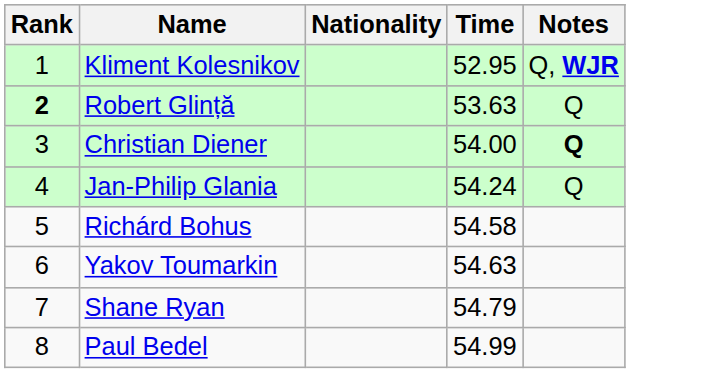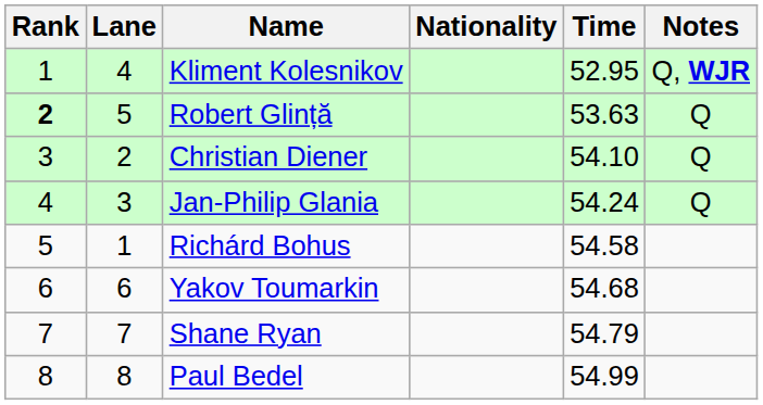 <table class="wikitable sortable" style="text-align:center">
 <tr>
 <th>Rank</th>
+<th>Lane</th>
 <th>Name</th>
 <th>Nationality</th>
 <th>Time</th>
 <th>Notes</th>
 </tr>
 <tr bgcolor=ccffcc>
 <td>1</td>
+<td>4</td>
 <td align=left><a href='#'>Kliment Kolesnikov</a></td>
 <td align=left></td>
 <td>52.95</td>
 <td>Q, <strong><a href='#'>WJR</a></strong></td>
 </tr>
 <tr bgcolor=ccffcc>
 <td><strong>2</strong></td>
+<td>5</td>
 <td align=left><a href='#'>Robert Glință</a></td>
 <td align=left></td>
 <td>53.63</td>
 <td>Q</td>
 </tr>
 <tr bgcolor=ccffcc>
 <td>3</td>
+<td>2</td>
 <td align=left><a href='#'>Christian Diener</a></td>
 <td align=left></td>
-<td>54.00</td>
-<td><strong>Q</strong></td>
+<td>54.10</td>
+<td>Q</td>
 </tr>
 <tr bgcolor=ccffcc>
 <td>4</td>
+<td>3</td>
 <td align=left><a href='#'>Jan-Philip Glania</a></td>
 <td align=left></td>
 <td>54.24</td>
 <td>Q</td>
 </tr>
 <tr>
 <td>5</td>
+<td>1</td>
 <td align=left><a href='#'>Richárd Bohus</a></td>
 <td align=left></td>
 <td>54.58</td>
 <td></td>
 </tr>
 <tr>
 <td>6</td>
+<td>6</td>
 <td align=left><a href='#'>Yakov Toumarkin</a></td>
 <td align=left></td>
-<td>54.63</td>
+<td>54.68</td>
 <td></td>
 </tr>
 <tr>
+<td>7</td>
 <td>7</td>
 <td align=left><a href='#'>Shane Ryan</a></td>
 <td align=left></td>
 <td>54.79</td>
 <td></td>
 </tr>
 <tr>
 <td>8</td>
+<td>8</td>
 <td align=left><a href='#'>Paul Bedel</a></td>
 <td align=left></td>
 <td>54.99</td>
 <td></td>
 </tr>
 </table>
